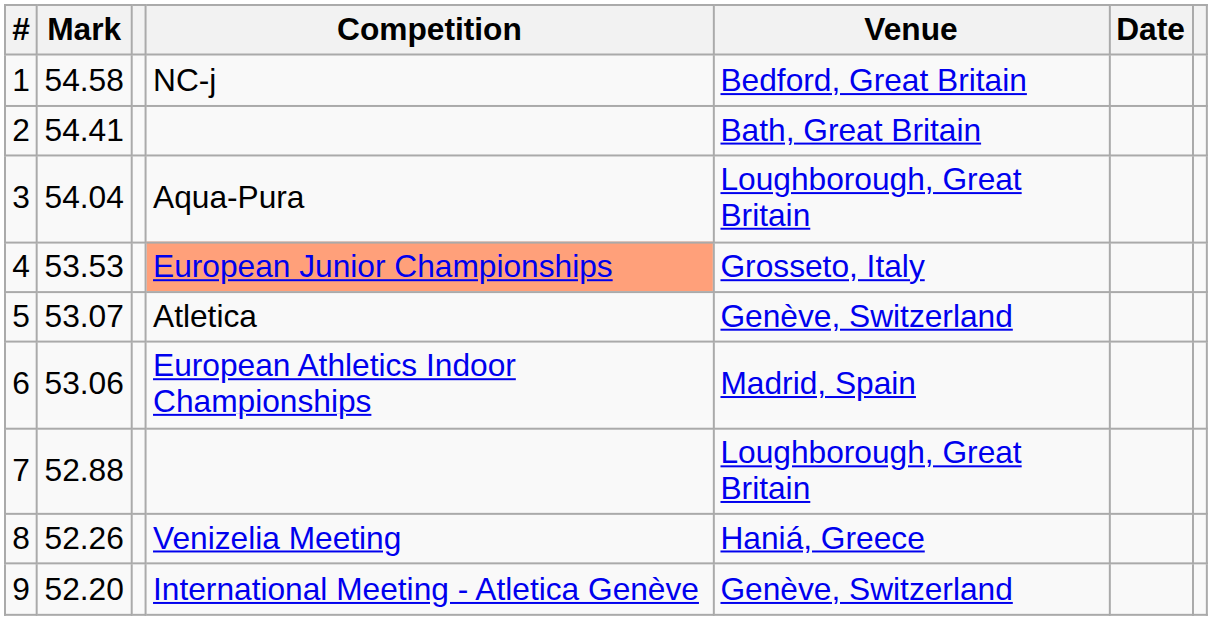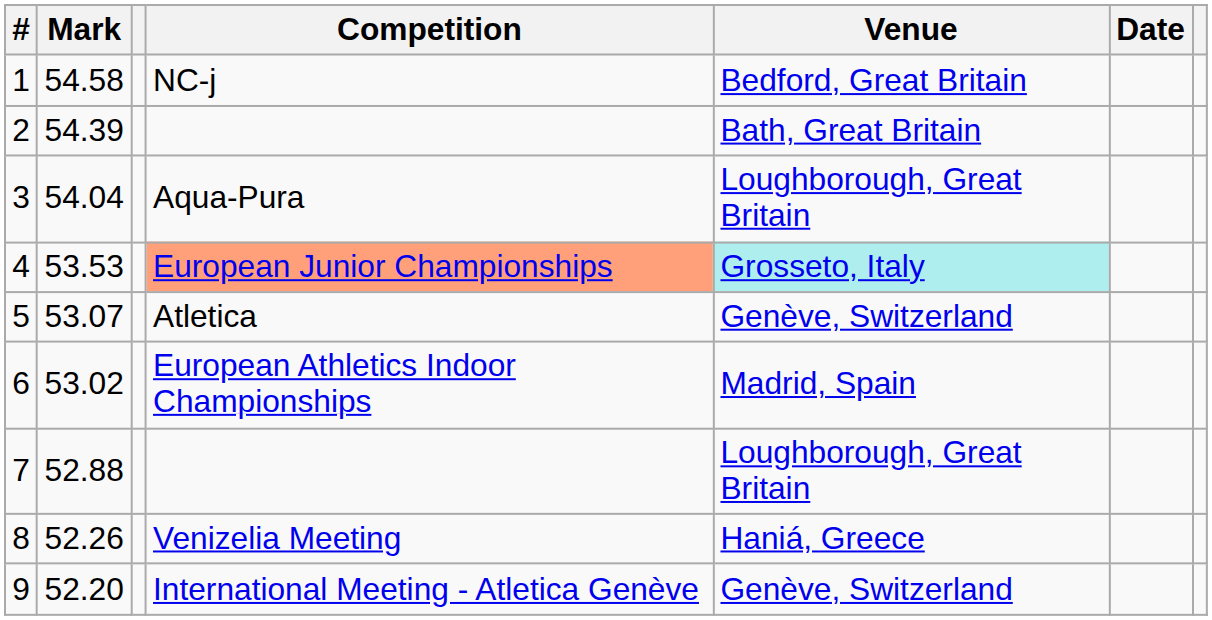 <table class="wikitable sortable">
 <tr>
 <th>#</th>
 <th>Mark</th>
 <th class=unsortable></th>
 <th>Competition</th>
 <th>Venue</th>
 <th>Date</th>
 <th class=unsortable></th>
 </tr>
 <tr>
 <td align=center>1</td>
 <td>54.58</td>
 <td></td>
 <td>NC-j</td>
 <td><a href='#'>Bedford, Great Britain</a></td>
 <td align=right></td>
 <td></td>
 </tr>
 <tr>
 <td align=center>2</td>
-<td>54.41</td>
+<td>54.39</td>
 <td></td>
 <td></td>
 <td><a href='#'>Bath, Great Britain</a></td>
 <td align=right></td>
 <td></td>
 </tr>
 <tr>
 <td align=center>3</td>
 <td>54.04</td>
 <td></td>
 <td>Aqua-Pura</td>
 <td><a href='#'>Loughborough, Great Britain</a></td>
 <td align=right></td>
 <td></td>
 </tr>
 <tr>
 <td align=center>4</td>
 <td>53.53</td>
 <td></td>
 <td style="background: lightsalmon;"><a href='#'>European Junior Championships</a></td>
-<td><a href='#'>Grosseto, Italy</a></td>
+<td style="background: paleturquoise;"><a href='#'>Grosseto, Italy</a></td>
 <td align=right><a href='#'></a></td>
 <td></td>
 </tr>
 <tr>
 <td align=center>5</td>
 <td>53.07</td>
 <td> </td>
 <td>Atletica</td>
 <td><a href='#'>Genève, Switzerland</a></td>
 <td align=right></td>
 <td></td>
 </tr>
 <tr>
 <td align=center>6</td>
-<td>53.06 </td>
+<td>53.02 </td>
 <td> </td>
 <td><a href='#'>European Athletics Indoor Championships</a></td>
 <td><a href='#'>Madrid, Spain</a></td>
 <td align=right><a href='#'></a></td>
 <td></td>
 </tr>
 <tr>
 <td align=center>7</td>
 <td>52.88</td>
 <td> </td>
 <td></td>
 <td><a href='#'>Loughborough, Great Britain</a></td>
 <td align=right></td>
 <td></td>
 </tr>
 <tr>
 <td align=center>8</td>
 <td>52.26</td>
 <td></td>
 <td><a href='#'>Venizelia Meeting</a></td>
 <td><a href='#'>Haniá, Greece</a></td>
 <td align=right><a href='#'></a></td>
 <td></td>
 </tr>
 <tr>
 <td align=center>9</td>
 <td>52.20</td>
 <td> </td>
 <td><a href='#'>International Meeting - Atletica Genève</a></td>
 <td><a href='#'>Genève, Switzerland</a></td>
 <td align=right><a href='#'></a></td>
 <td></td>
 </tr>
 </table>
